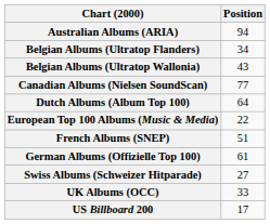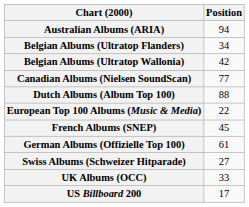 <table class="wikitable sortable plainrowheaders" style="text-align:center;">
 <tr>
 <th scope="col">Chart (2000)</th>
 <th scope="col">Position</th>
 </tr>
 <tr>
 <th scope="row">Australian Albums (ARIA)</th>
 <td>94</td>
 </tr>
 <tr>
 <th scope="row">Belgian Albums (Ultratop Flanders)</th>
 <td>34</td>
 </tr>
 <tr>
 <th scope="row">Belgian Albums (Ultratop Wallonia)</th>
-<td>43</td>
+<td>42</td>
 </tr>
 <tr>
 <th scope="row">Canadian Albums (Nielsen SoundScan)</th>
 <td>77</td>
 </tr>
 <tr>
 <th scope="row">Dutch Albums (Album Top 100)</th>
-<td>64</td>
+<td>88</td>
 </tr>
 <tr>
 <th scope="row">European Top 100 Albums (<em>Music & Media</em>)</th>
 <td>22</td>
 </tr>
 <tr>
 <th scope="row">French Albums (SNEP)</th>
-<td>51</td>
+<td>45</td>
 </tr>
 <tr>
 <th scope="row">German Albums (Offizielle Top 100)</th>
 <td>61</td>
 </tr>
 <tr>
 <th scope="row">Swiss Albums (Schweizer Hitparade)</th>
 <td>27</td>
 </tr>
 <tr>
 <th scope="row">UK Albums (OCC)</th>
 <td>33</td>
 </tr>
 <tr>
 <th scope="row">US <em>Billboard</em> 200</th>
 <td>17</td>
 </tr>
 </table>
